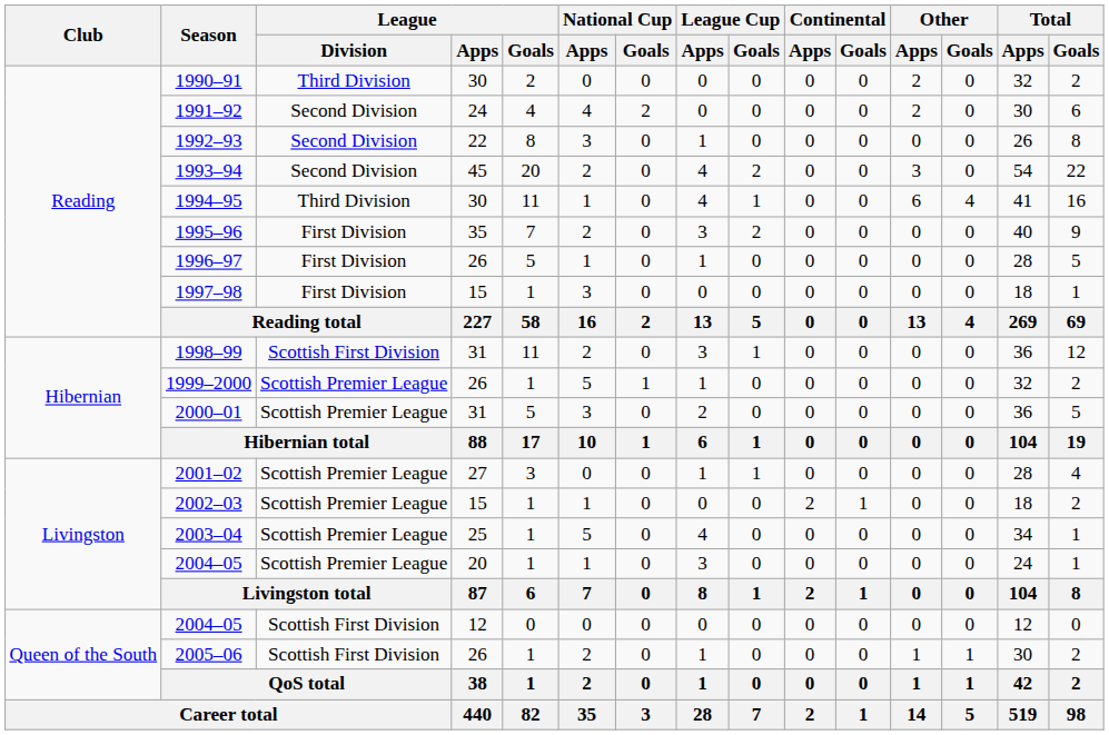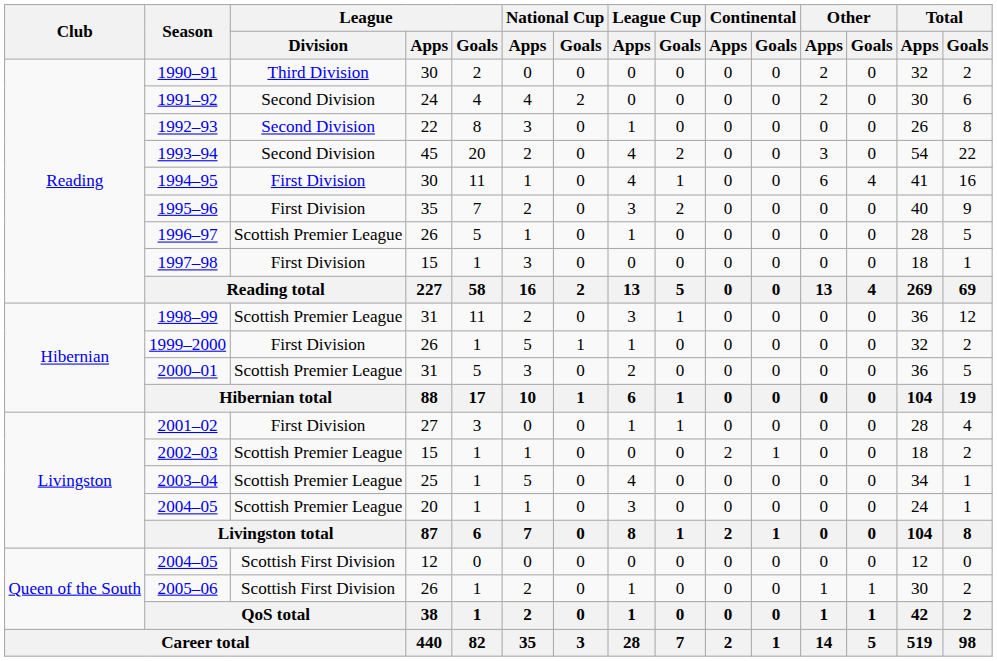 <table class="wikitable" style="text-align:center">
 <tr>
 <th rowspan="2">Club</th>
 <th rowspan="2">Season</th>
 <th colspan="3">League</th>
 <th colspan="2">National Cup</th>
 <th colspan="2">League Cup</th>
 <th colspan="2">Continental</th>
 <th colspan="2">Other</th>
 <th colspan="2">Total</th>
 </tr>
 <tr>
 <th>Division</th>
 <th>Apps</th>
 <th>Goals</th>
 <th>Apps</th>
 <th>Goals</th>
 <th>Apps</th>
 <th>Goals</th>
 <th>Apps</th>
 <th>Goals</th>
 <th>Apps</th>
 <th>Goals</th>
 <th>Apps</th>
 <th>Goals</th>
 </tr>
 <tr>
 <td rowspan="9"><a href='#'>Reading</a></td>
 <td><a href='#'>1990–91</a></td>
 <td><a href='#'>Third Division</a></td>
 <td>30</td>
 <td>2</td>
 <td>0</td>
 <td>0</td>
 <td>0</td>
 <td>0</td>
 <td>0</td>
 <td>0</td>
 <td>2</td>
 <td>0</td>
 <td>32</td>
 <td>2</td>
 </tr>
 <tr>
 <td><a href='#'>1991–92</a></td>
 <td>Second Division</td>
 <td>24</td>
 <td>4</td>
 <td>4</td>
 <td>2</td>
 <td>0</td>
 <td>0</td>
 <td>0</td>
 <td>0</td>
 <td>2</td>
 <td>0</td>
 <td>30</td>
 <td>6</td>
 </tr>
 <tr>
 <td><a href='#'>1992–93</a></td>
 <td><a href='#'>Second Division</a></td>
 <td>22</td>
 <td>8</td>
 <td>3</td>
 <td>0</td>
 <td>1</td>
 <td>0</td>
 <td>0</td>
 <td>0</td>
 <td>0</td>
 <td>0</td>
 <td>26</td>
 <td>8</td>
 </tr>
 <tr>
 <td><a href='#'>1993–94</a></td>
 <td>Second Division</td>
 <td>45</td>
 <td>20</td>
 <td>2</td>
 <td>0</td>
 <td>4</td>
 <td>2</td>
 <td>0</td>
 <td>0</td>
 <td>3</td>
 <td>0</td>
 <td>54</td>
 <td>22</td>
 </tr>
 <tr>
 <td><a href='#'>1994–95</a></td>
-<td>Third Division</td>
+<td><a href='#'>First Division</a></td>
 <td>30</td>
 <td>11</td>
 <td>1</td>
 <td>0</td>
 <td>4</td>
 <td>1</td>
 <td>0</td>
 <td>0</td>
 <td>6</td>
 <td>4</td>
 <td>41</td>
 <td>16</td>
 </tr>
 <tr>
 <td><a href='#'>1995–96</a></td>
 <td>First Division</td>
 <td>35</td>
 <td>7</td>
 <td>2</td>
 <td>0</td>
 <td>3</td>
 <td>2</td>
 <td>0</td>
 <td>0</td>
 <td>0</td>
 <td>0</td>
 <td>40</td>
 <td>9</td>
 </tr>
 <tr>
 <td><a href='#'>1996–97</a></td>
-<td>First Division</td>
+<td>Scottish Premier League</td>
 <td>26</td>
 <td>5</td>
 <td>1</td>
 <td>0</td>
 <td>1</td>
 <td>0</td>
 <td>0</td>
 <td>0</td>
 <td>0</td>
 <td>0</td>
 <td>28</td>
 <td>5</td>
 </tr>
 <tr>
 <td><a href='#'>1997–98</a></td>
 <td>First Division</td>
 <td>15</td>
 <td>1</td>
 <td>3</td>
 <td>0</td>
 <td>0</td>
 <td>0</td>
 <td>0</td>
 <td>0</td>
 <td>0</td>
 <td>0</td>
 <td>18</td>
 <td>1</td>
 </tr>
 <tr>
 <th colspan=2>Reading total</th>
 <th>227</th>
 <th>58</th>
 <th>16</th>
 <th>2</th>
 <th>13</th>
 <th>5</th>
 <th>0</th>
 <th>0</th>
 <th>13</th>
 <th>4</th>
 <th>269</th>
 <th>69</th>
 </tr>
 <tr>
 <td rowspan=4><a href='#'>Hibernian</a></td>
 <td><a href='#'>1998–99</a></td>
-<td><a href='#'>Scottish First Division</a></td>
+<td>Scottish Premier League</td>
 <td>31</td>
 <td>11</td>
 <td>2</td>
 <td>0</td>
 <td>3</td>
 <td>1</td>
 <td>0</td>
 <td>0</td>
 <td>0</td>
 <td>0</td>
 <td>36</td>
 <td>12</td>
 </tr>
 <tr>
 <td><a href='#'>1999–2000</a></td>
-<td><a href='#'>Scottish Premier League</a></td>
+<td>First Division</td>
 <td>26</td>
 <td>1</td>
 <td>5</td>
 <td>1</td>
 <td>1</td>
 <td>0</td>
 <td>0</td>
 <td>0</td>
 <td>0</td>
 <td>0</td>
 <td>32</td>
 <td>2</td>
 </tr>
 <tr>
 <td><a href='#'>2000–01</a></td>
 <td>Scottish Premier League</td>
 <td>31</td>
 <td>5</td>
 <td>3</td>
 <td>0</td>
 <td>2</td>
 <td>0</td>
 <td>0</td>
 <td>0</td>
 <td>0</td>
 <td>0</td>
 <td>36</td>
 <td>5</td>
 </tr>
 <tr>
 <th colspan=2>Hibernian total</th>
 <th>88</th>
 <th>17</th>
 <th>10</th>
 <th>1</th>
 <th>6</th>
 <th>1</th>
 <th>0</th>
 <th>0</th>
 <th>0</th>
 <th>0</th>
 <th>104</th>
 <th>19</th>
 </tr>
 <tr>
 <td rowspan=5><a href='#'>Livingston</a></td>
 <td><a href='#'>2001–02</a></td>
-<td>Scottish Premier League</td>
+<td>First Division</td>
 <td>27</td>
 <td>3</td>
 <td>0</td>
 <td>0</td>
 <td>1</td>
 <td>1</td>
 <td>0</td>
 <td>0</td>
 <td>0</td>
 <td>0</td>
 <td>28</td>
 <td>4</td>
 </tr>
 <tr>
 <td><a href='#'>2002–03</a></td>
 <td>Scottish Premier League</td>
 <td>15</td>
 <td>1</td>
 <td>1</td>
 <td>0</td>
 <td>0</td>
 <td>0</td>
 <td>2</td>
 <td>1</td>
 <td>0</td>
 <td>0</td>
 <td>18</td>
 <td>2</td>
 </tr>
 <tr>
 <td><a href='#'>2003–04</a></td>
 <td>Scottish Premier League</td>
 <td>25</td>
 <td>1</td>
 <td>5</td>
 <td>0</td>
 <td>4</td>
 <td>0</td>
 <td>0</td>
 <td>0</td>
 <td>0</td>
 <td>0</td>
 <td>34</td>
 <td>1</td>
 </tr>
 <tr>
 <td><a href='#'>2004–05</a></td>
 <td>Scottish Premier League</td>
 <td>20</td>
 <td>1</td>
 <td>1</td>
 <td>0</td>
 <td>3</td>
 <td>0</td>
 <td>0</td>
 <td>0</td>
 <td>0</td>
 <td>0</td>
 <td>24</td>
 <td>1</td>
 </tr>
 <tr>
 <th colspan=2>Livingston total</th>
 <th>87</th>
 <th>6</th>
 <th>7</th>
 <th>0</th>
 <th>8</th>
 <th>1</th>
 <th>2</th>
 <th>1</th>
 <th>0</th>
 <th>0</th>
 <th>104</th>
 <th>8</th>
 </tr>
 <tr>
 <td rowspan=3><a href='#'>Queen of the South</a></td>
 <td><a href='#'>2004–05</a></td>
 <td>Scottish First Division</td>
 <td>12</td>
 <td>0</td>
 <td>0</td>
 <td>0</td>
 <td>0</td>
 <td>0</td>
 <td>0</td>
 <td>0</td>
 <td>0</td>
 <td>0</td>
 <td>12</td>
 <td>0</td>
 </tr>
 <tr>
 <td><a href='#'>2005–06</a></td>
 <td>Scottish First Division</td>
 <td>26</td>
 <td>1</td>
 <td>2</td>
 <td>0</td>
 <td>1</td>
 <td>0</td>
 <td>0</td>
 <td>0</td>
 <td>1</td>
 <td>1</td>
 <td>30</td>
 <td>2</td>
 </tr>
 <tr>
 <th colspan=2>QoS total</th>
 <th>38</th>
 <th>1</th>
 <th>2</th>
 <th>0</th>
 <th>1</th>
 <th>0</th>
 <th>0</th>
 <th>0</th>
 <th>1</th>
 <th>1</th>
 <th>42</th>
 <th>2</th>
 </tr>
 <tr>
 <th colspan=3>Career total</th>
 <th>440</th>
 <th>82</th>
 <th>35</th>
 <th>3</th>
 <th>28</th>
 <th>7</th>
 <th>2</th>
 <th>1</th>
 <th>14</th>
 <th>5</th>
 <th>519</th>
 <th>98</th>
 </tr>
 </table>
